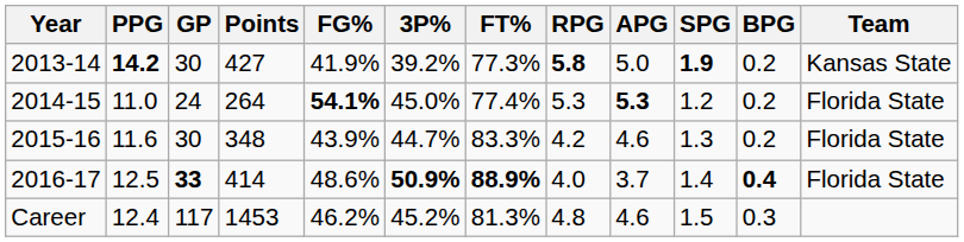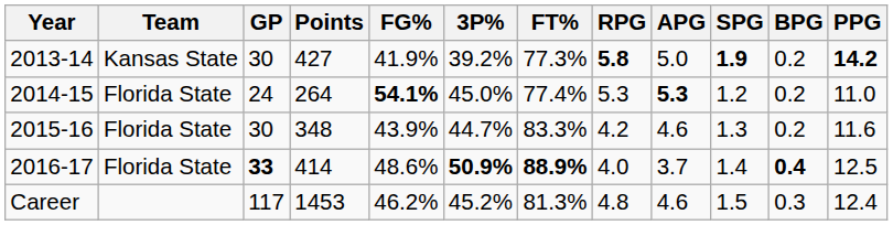 <table class="wikitable">
 <tr>
 <th>Year</th>
-<th>PPG</th>
+<th>Team</th>
 <th>GP</th>
 <th>Points</th>
 <th>FG%</th>
 <th>3P%</th>
 <th>FT%</th>
 <th>RPG</th>
 <th>APG</th>
 <th>SPG</th>
 <th>BPG</th>
-<th>Team</th>
+<th>PPG</th>
 </tr>
 <tr>
 <td>2013-14</td>
-<td><strong>14.2</strong></td>
+<td>Kansas State</td>
 <td>30</td>
 <td>427</td>
 <td>41.9%</td>
 <td>39.2%</td>
 <td>77.3%</td>
 <td><strong>5.8</strong></td>
 <td>5.0</td>
 <td><strong>1.9</strong></td>
 <td>0.2</td>
-<td>Kansas State</td>
+<td><strong>14.2</strong></td>
 </tr>
 <tr>
 <td>2014-15</td>
-<td>11.0</td>
+<td>Florida State</td>
 <td>24</td>
 <td>264</td>
 <td><strong>54.1%</strong></td>
 <td>45.0%</td>
 <td>77.4%</td>
 <td>5.3</td>
 <td><strong>5.3</strong></td>
 <td>1.2</td>
 <td>0.2</td>
-<td>Florida State</td>
+<td>11.0</td>
 </tr>
 <tr>
 <td>2015-16</td>
-<td>11.6</td>
+<td>Florida State</td>
 <td>30</td>
 <td>348</td>
 <td>43.9%</td>
 <td>44.7%</td>
 <td>83.3%</td>
 <td>4.2</td>
 <td>4.6</td>
 <td>1.3</td>
 <td>0.2</td>
-<td>Florida State</td>
+<td>11.6</td>
 </tr>
 <tr>
 <td>2016-17</td>
-<td>12.5</td>
+<td>Florida State</td>
 <td><strong>33</strong></td>
 <td>414</td>
 <td>48.6%</td>
 <td><strong>50.9%</strong></td>
 <td><strong>88.9%</strong></td>
 <td>4.0</td>
 <td>3.7</td>
 <td>1.4</td>
 <td><strong>0.4</strong></td>
-<td>Florida State</td>
+<td>12.5</td>
 </tr>
 <tr>
 <td>Career</td>
-<td>12.4</td>
+<td></td>
 <td>117</td>
 <td>1453</td>
 <td>46.2%</td>
 <td>45.2%</td>
 <td>81.3%</td>
 <td>4.8</td>
 <td>4.6</td>
 <td>1.5</td>
 <td>0.3</td>
-<td></td>
+<td>12.4</td>
 </tr>
 </table>
